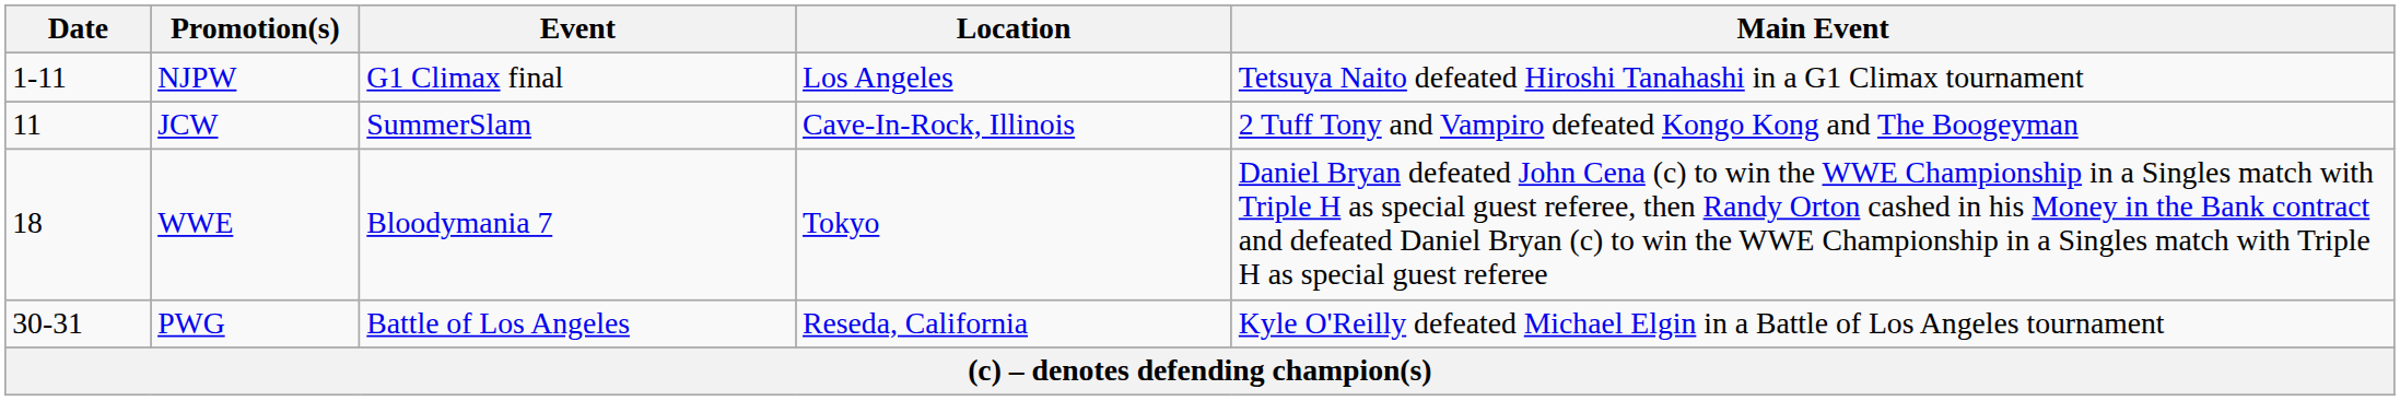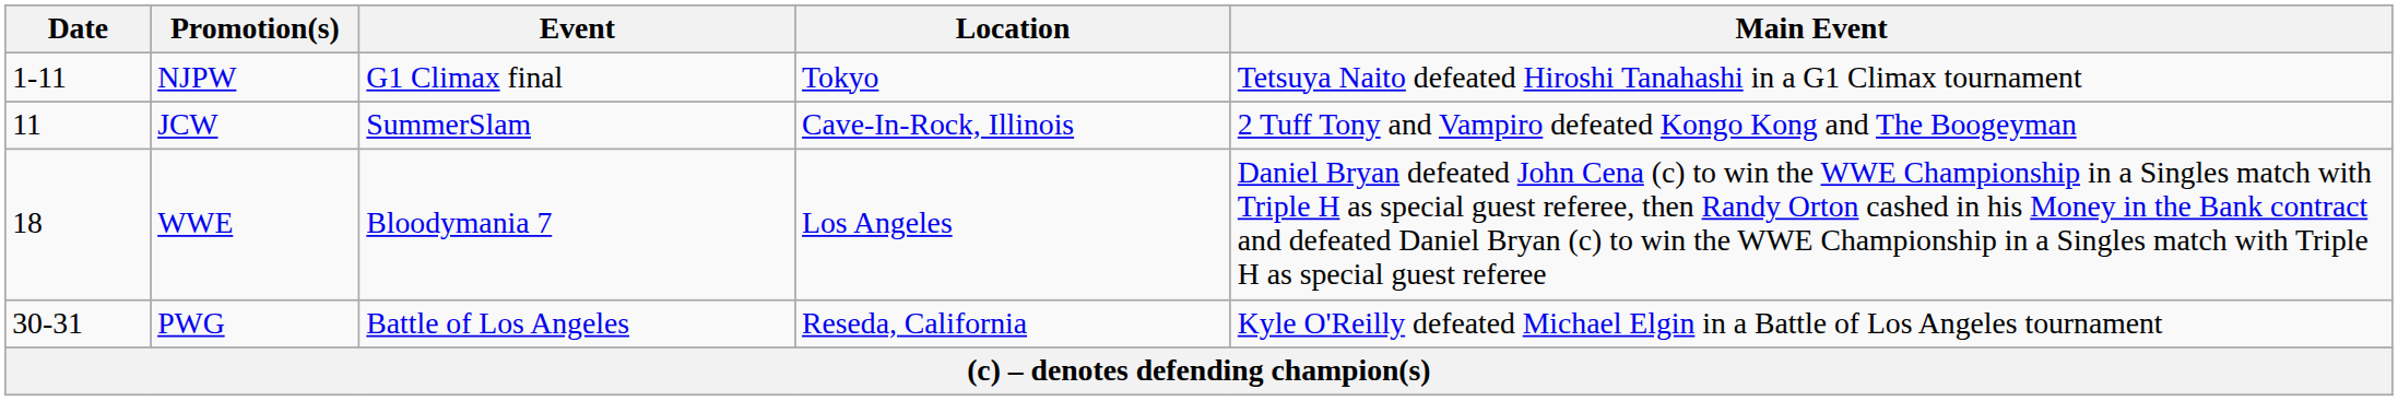 <table class="wikitable" style="width:100%;">
 <tr>
 <th width=5%>Date</th>
 <th width=5%>Promotion(s)</th>
 <th width=15%>Event</th>
 <th width=15%>Location</th>
 <th width=40%>Main Event</th>
 </tr>
 <tr>
 <td>1-11</td>
 <td><a href='#'>NJPW</a></td>
 <td><a href='#'>G1 Climax</a> final</td>
-<td><a href='#'>Los Angeles</a></td>
+<td><a href='#'>Tokyo</a></td>
 <td><a href='#'>Tetsuya Naito</a> defeated <a href='#'>Hiroshi Tanahashi</a> in a G1 Climax tournament</td>
 </tr>
 <tr>
 <td>11</td>
 <td><a href='#'>JCW</a></td>
 <td><a href='#'>SummerSlam</a></td>
 <td><a href='#'>Cave-In-Rock, Illinois</a></td>
 <td><a href='#'>2 Tuff Tony</a> and <a href='#'>Vampiro</a> defeated <a href='#'>Kongo Kong</a> and <a href='#'>The Boogeyman</a></td>
 </tr>
 <tr>
 <td>18</td>
 <td><a href='#'>WWE</a></td>
 <td><a href='#'>Bloodymania 7</a></td>
-<td><a href='#'>Tokyo</a></td>
+<td><a href='#'>Los Angeles</a></td>
 <td><a href='#'>Daniel Bryan</a> defeated <a href='#'>John Cena</a> (c) to win the <a href='#'>WWE Championship</a> in a Singles match with <a href='#'>Triple H</a> as special guest referee, then <a href='#'>Randy Orton</a> cashed in his <a href='#'>Money in the Bank contract</a> and defeated Daniel Bryan (c) to win the WWE Championship in a Singles match with Triple H as special guest referee</td>
 </tr>
 <tr>
 <td>30-31</td>
 <td><a href='#'>PWG</a></td>
 <td><a href='#'>Battle of Los Angeles</a></td>
 <td><a href='#'>Reseda, California</a></td>
 <td><a href='#'>Kyle O'Reilly</a> defeated <a href='#'>Michael Elgin</a> in a Battle of Los Angeles tournament</td>
 </tr>
 <tr>
 <th colspan="6">(c) – denotes defending champion(s)</th>
 </tr>
 </table>
